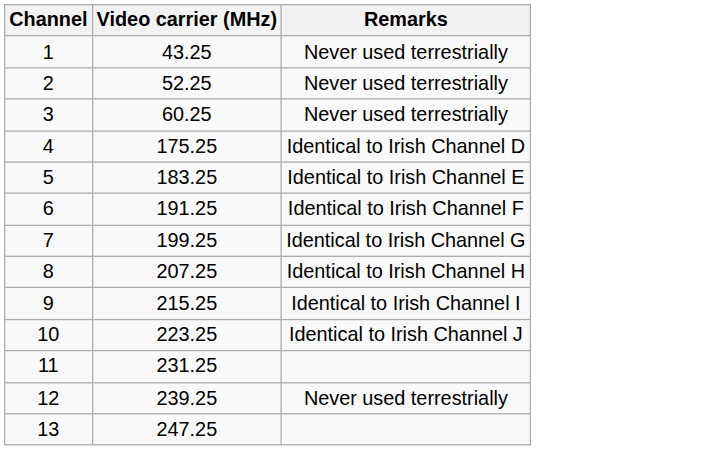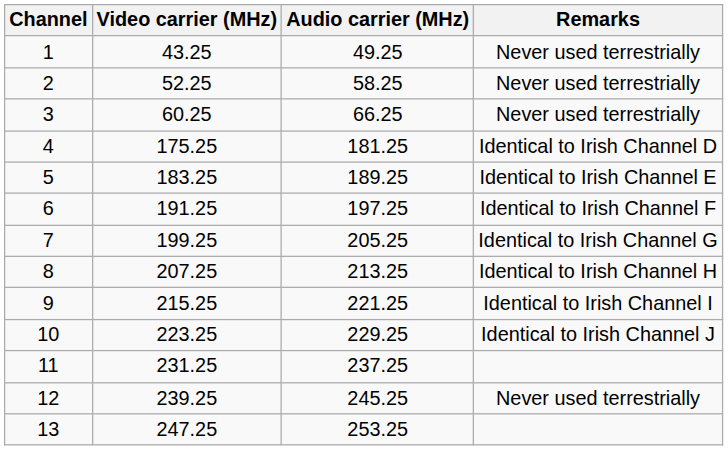 <table class="wikitable" style="text-align: center; border-collapse:collapse">
 <tr>
 <th>Channel</th>
 <th>Video carrier (MHz)</th>
+<th>Audio carrier (MHz)</th>
 <th>Remarks</th>
 </tr>
 <tr>
 <td>1</td>
 <td>43.25</td>
+<td>49.25</td>
 <td>Never used terrestrially</td>
 </tr>
 <tr>
 <td>2</td>
 <td>52.25</td>
+<td>58.25</td>
 <td>Never used terrestrially</td>
 </tr>
 <tr>
 <td>3</td>
 <td>60.25</td>
+<td>66.25</td>
 <td>Never used terrestrially</td>
 </tr>
 <tr>
 <td>4</td>
 <td>175.25</td>
+<td>181.25</td>
 <td>Identical to Irish Channel D</td>
 </tr>
 <tr>
 <td>5</td>
 <td>183.25</td>
+<td>189.25</td>
 <td>Identical to Irish Channel E</td>
 </tr>
 <tr>
 <td>6</td>
 <td>191.25</td>
+<td>197.25</td>
 <td>Identical to Irish Channel F</td>
 </tr>
 <tr>
 <td>7</td>
 <td>199.25</td>
+<td>205.25</td>
 <td>Identical to Irish Channel G</td>
 </tr>
 <tr>
 <td>8</td>
 <td>207.25</td>
+<td>213.25</td>
 <td>Identical to Irish Channel H</td>
 </tr>
 <tr>
 <td>9</td>
 <td>215.25</td>
+<td>221.25</td>
 <td>Identical to Irish Channel I</td>
 </tr>
 <tr>
 <td>10</td>
 <td>223.25</td>
+<td>229.25</td>
 <td>Identical to Irish Channel J</td>
 </tr>
 <tr>
 <td>11</td>
 <td>231.25</td>
+<td>237.25</td>
 <td></td>
 </tr>
 <tr>
 <td>12</td>
 <td>239.25</td>
+<td>245.25</td>
 <td>Never used terrestrially</td>
 </tr>
 <tr>
 <td>13</td>
 <td>247.25</td>
+<td>253.25</td>
 <td></td>
 </tr>
 </table>
